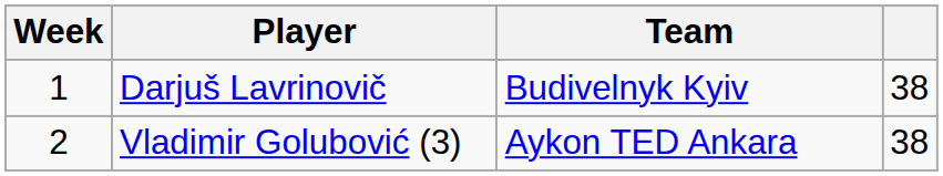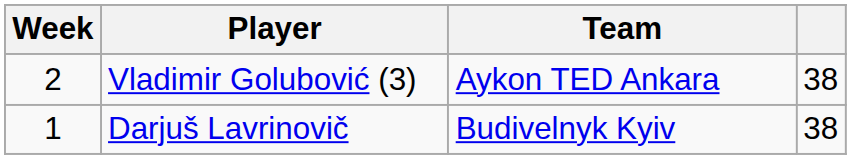 <table class="wikitable sortable" style="text-align: center;">
 <tr>
 <th style="text-align:center;">Week</th>
 <th style="text-align:center; width:170px;">Player</th>
 <th style="text-align:center; width:170px;">Team</th>
 <th style="text-align:center;"></th>
 </tr>
 <tr>
+<td>2</td>
+<td align=left> <a href='#'>Vladimir Golubović</a> (3)</td>
+<td align=left> <a href='#'>Aykon TED Ankara</a></td>
+<td>38</td>
+</tr>
+<tr>
 <td>1</td>
 <td align="left"> <a href='#'>Darjuš Lavrinovič</a></td>
 <td align="left"> <a href='#'>Budivelnyk Kyiv</a></td>
 <td>38</td>
 </tr>
-<tr>
-<td>2</td>
-<td align=left> <a href='#'>Vladimir Golubović</a> (3)</td>
-<td align=left> <a href='#'>Aykon TED Ankara</a></td>
-<td>38</td>
-</tr>
 </table>
